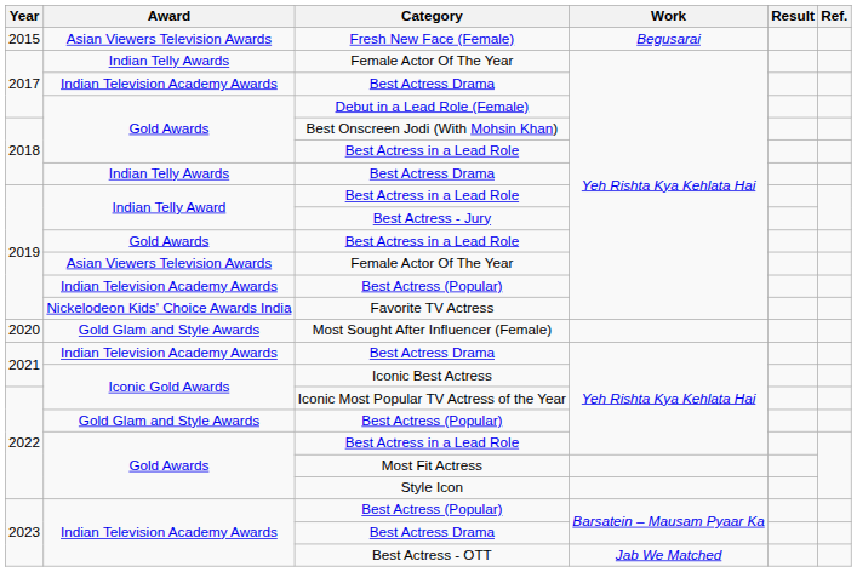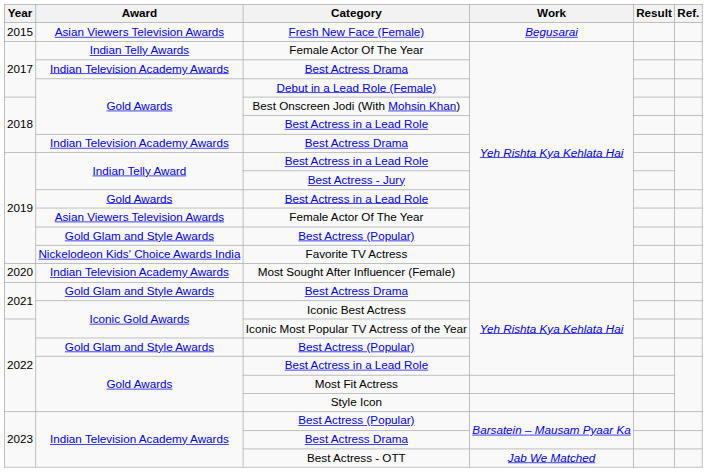 <table class="wikitable" style="text-align:center;">
 <tr>
 <th>Year</th>
 <th>Award</th>
 <th>Category</th>
 <th>Work</th>
 <th>Result</th>
 <th>Ref.</th>
 </tr>
 <tr>
 <td>2015</td>
 <td><a href='#'>Asian Viewers Television Awards</a></td>
 <td><a href='#'>Fresh New Face (Female)</a></td>
 <td><em><a href='#'>Begusarai</a></em></td>
 <td></td>
 <td></td>
 </tr>
 <tr>
 <td rowspan="3">2017</td>
 <td><a href='#'>Indian Telly Awards</a></td>
 <td>Female Actor Of The Year</td>
 <td rowspan="12"><em><a href='#'>Yeh Rishta Kya Kehlata Hai</a></em></td>
 <td></td>
 <td></td>
 </tr>
 <tr>
 <td><a href='#'>Indian Television Academy Awards</a></td>
 <td><a href='#'>Best Actress Drama</a></td>
 <td></td>
 <td></td>
 </tr>
 <tr>
 <td rowspan="3"><a href='#'>Gold Awards</a></td>
 <td><a href='#'>Debut in a Lead Role (Female)</a></td>
 <td></td>
 <td></td>
 </tr>
 <tr>
 <td rowspan="3">2018</td>
 <td>Best Onscreen Jodi (With <a href='#'>Mohsin Khan</a>)</td>
 <td></td>
 <td></td>
 </tr>
 <tr>
 <td><a href='#'>Best Actress in a Lead Role</a></td>
 <td></td>
 <td></td>
 </tr>
 <tr>
-<td><a href='#'>Indian Telly Awards</a></td>
+<td><a href='#'>Indian Television Academy Awards</a></td>
 <td><a href='#'>Best Actress Drama</a></td>
 <td></td>
 <td></td>
 </tr>
 <tr>
 <td rowspan="6">2019</td>
 <td rowspan=2><a href='#'>Indian Telly Award</a></td>
 <td><a href='#'>Best Actress in a Lead Role</a></td>
 <td></td>
 <td rowspan=2></td>
 </tr>
 <tr>
 <td><a href='#'>Best Actress - Jury</a></td>
 <td></td>
 </tr>
 <tr>
 <td><a href='#'>Gold Awards</a></td>
 <td><a href='#'>Best Actress in a Lead Role</a></td>
 <td></td>
 <td></td>
 </tr>
 <tr>
 <td><a href='#'>Asian Viewers Television Awards</a></td>
 <td>Female Actor Of The Year</td>
 <td></td>
 <td></td>
 </tr>
 <tr>
-<td><a href='#'>Indian Television Academy Awards</a></td>
+<td><a href='#'>Gold Glam and Style Awards</a></td>
 <td><a href='#'>Best Actress (Popular)</a></td>
 <td></td>
 <td></td>
 </tr>
 <tr>
 <td><a href='#'>Nickelodeon Kids' Choice Awards India</a></td>
 <td>Favorite TV Actress</td>
 <td></td>
 <td></td>
 </tr>
 <tr>
 <td>2020</td>
-<td><a href='#'>Gold Glam and Style Awards</a></td>
+<td><a href='#'>Indian Television Academy Awards</a></td>
 <td>Most Sought After Influencer (Female)</td>
 <td></td>
 <td></td>
 <td></td>
 </tr>
 <tr>
 <td rowspan="2">2021</td>
-<td><a href='#'>Indian Television Academy Awards</a></td>
+<td><a href='#'>Gold Glam and Style Awards</a></td>
 <td><a href='#'>Best Actress Drama</a></td>
 <td rowspan="5"><em><a href='#'>Yeh Rishta Kya Kehlata Hai</a></em></td>
 <td></td>
 <td></td>
 </tr>
 <tr>
 <td rowspan="2"><a href='#'>Iconic Gold Awards</a></td>
 <td>Iconic Best Actress</td>
 <td></td>
 <td></td>
 </tr>
 <tr>
 <td rowspan="5">2022</td>
 <td>Iconic Most Popular TV Actress of the Year</td>
 <td></td>
 <td></td>
 </tr>
 <tr>
 <td><a href='#'>Gold Glam and Style Awards</a></td>
 <td><a href='#'>Best Actress (Popular)</a></td>
 <td></td>
 <td></td>
 </tr>
 <tr>
 <td rowspan="3"><a href='#'>Gold Awards</a></td>
 <td><a href='#'>Best Actress in a Lead Role</a></td>
 <td></td>
 <td rowspan="3"></td>
 </tr>
 <tr>
 <td>Most Fit Actress</td>
 <td></td>
 <td></td>
 </tr>
 <tr>
 <td>Style Icon</td>
 <td></td>
 <td></td>
 </tr>
 <tr>
 <td Rowspan=3>2023</td>
 <td Rowspan=3><a href='#'>Indian Television Academy Awards</a></td>
 <td><a href='#'>Best Actress (Popular)</a></td>
 <td rowspan=2><em><a href='#'>Barsatein – Mausam Pyaar Ka</a></em></td>
 <td></td>
 <td></td>
 </tr>
 <tr>
 <td><a href='#'>Best Actress Drama</a></td>
 <td></td>
 <td></td>
 </tr>
 <tr>
 <td>Best Actress - OTT</td>
 <td><em><a href='#'>Jab We Matched</a></em></td>
 <td></td>
 <td></td>
 </tr>
 </table>
